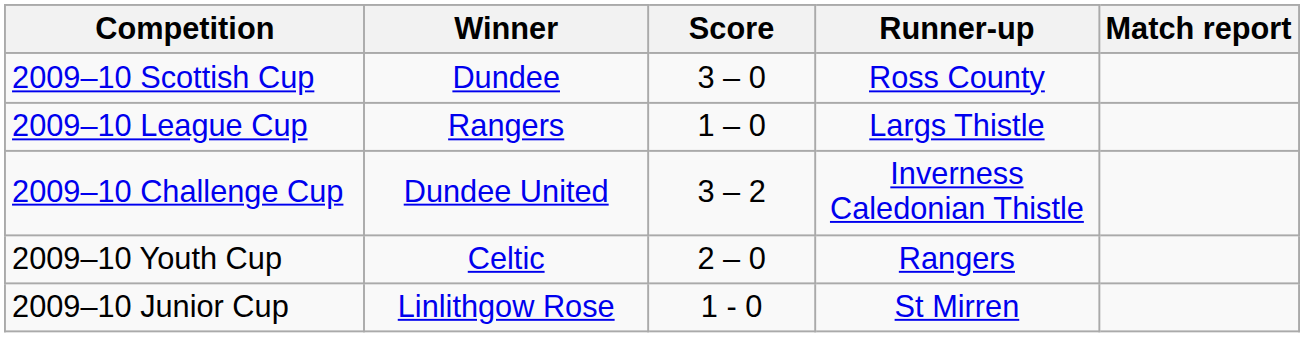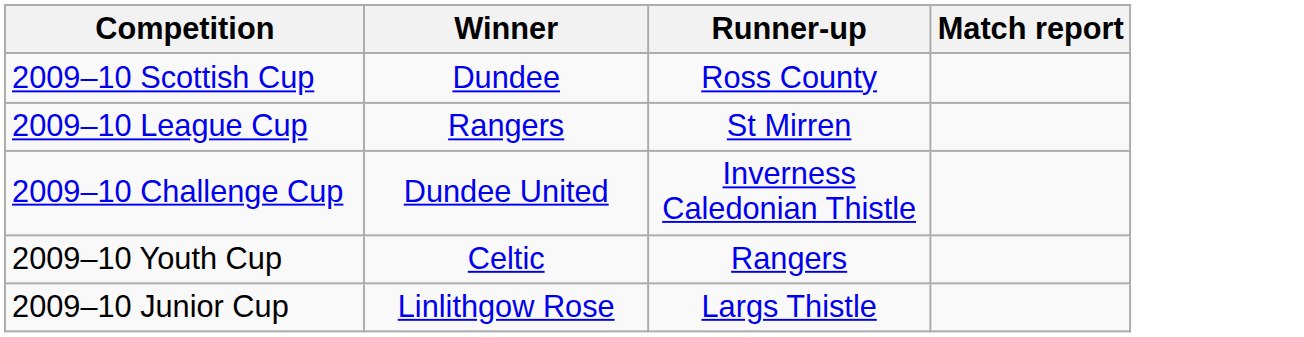 <table class="wikitable" style="text-align:center">
 <tr>
 <th width=180>Competition</th>
 <th width=140>Winner</th>
-<th width=80>Score</th>
 <th width=140>Runner-up</th>
 <th>Match report</th>
 </tr>
 <tr>
 <td align=left><a href='#'>2009–10 Scottish Cup</a></td>
 <td><a href='#'>Dundee</a></td>
-<td>3 – 0</td>
 <td><a href='#'>Ross County</a></td>
 <td></td>
 </tr>
 <tr>
 <td align=left><a href='#'>2009–10 League Cup</a></td>
 <td><a href='#'>Rangers</a></td>
-<td>1 – 0</td>
-<td><a href='#'>Largs Thistle</a></td>
+<td><a href='#'>St Mirren</a></td>
 <td></td>
 </tr>
 <tr>
 <td align=left><a href='#'>2009–10 Challenge Cup</a></td>
 <td><a href='#'>Dundee United</a></td>
-<td>3 – 2</td>
 <td><a href='#'>Inverness Caledonian Thistle</a></td>
 <td></td>
 </tr>
 <tr>
 <td align=left>2009–10 Youth Cup</td>
 <td><a href='#'>Celtic</a></td>
-<td>2 – 0</td>
 <td><a href='#'>Rangers</a></td>
 <td></td>
 </tr>
 <tr>
 <td align=left>2009–10 Junior Cup</td>
 <td><a href='#'>Linlithgow Rose</a></td>
-<td>1 - 0</td>
-<td><a href='#'>St Mirren</a></td>
+<td><a href='#'>Largs Thistle</a></td>
 <td></td>
 </tr>
 </table>
